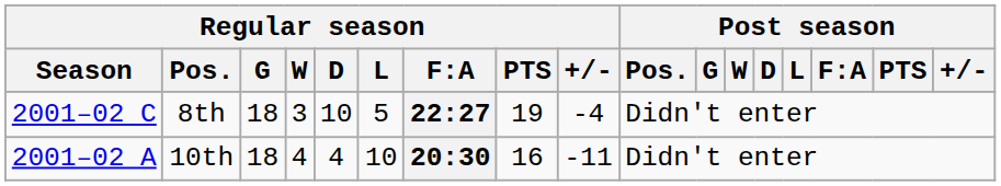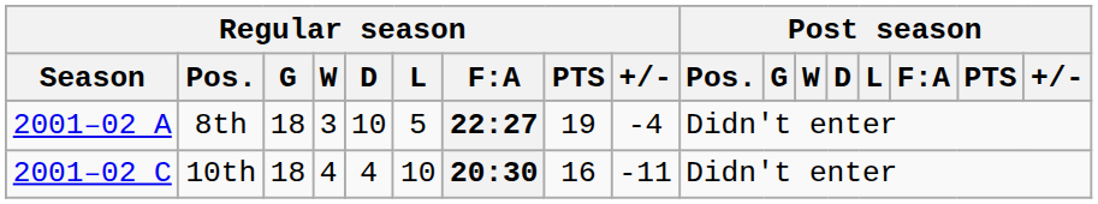 <table class="wikitable">
 <tr>
 <th colspan="9">Regular season</th>
 <th colspan="8">Post season</th>
 </tr>
 <tr>
 <th>Season</th>
 <th>Pos.</th>
 <th>G</th>
 <th>W</th>
 <th>D</th>
 <th>L</th>
 <th>F:A</th>
 <th>PTS</th>
 <th>+/-</th>
 <th>Pos.</th>
 <th>G</th>
 <th>W</th>
 <th>D</th>
 <th>L</th>
 <th>F:A</th>
 <th>PTS</th>
 <th>+/-</th>
 </tr>
 <tr>
-<td align="center"><a href='#'>2001–02 C</a></td>
+<td align="center"><a href='#'>2001–02 A</a></td>
 <td align="center">8th</td>
 <td align="center">18</td>
 <td align="center">3</td>
 <td align="center">10</td>
 <td align="center">5</td>
 <th>22:27</th>
 <td align="center">19</td>
 <td align="center">-4</td>
 <td colspan="8">Didn't enter</td>
 </tr>
 <tr>
-<td align="center"><a href='#'>2001–02 A</a></td>
+<td align="center"><a href='#'>2001–02 C</a></td>
 <td align="center">10th</td>
 <td align="center">18</td>
 <td align="center">4</td>
 <td align="center">4</td>
 <td align="center">10</td>
 <th>20:30</th>
 <td align="center">16</td>
 <td align="center">-11</td>
 <td colspan="8">Didn't enter</td>
 </tr>
 </table>
